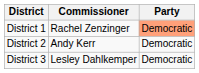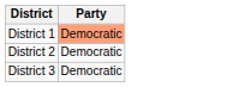 <table class="wikitable sortable">
 <tr>
 <th>District</th>
-<th>Commissioner</th>
 <th>Party</th>
 </tr>
 <tr>
 <td>District 1</td>
-<td>Rachel Zenzinger</td>
 <td style="background: lightsalmon;">Democratic</td>
 </tr>
 <tr>
 <td>District 2</td>
-<td>Andy Kerr</td>
 <td>Democratic</td>
 </tr>
 <tr>
 <td>District 3</td>
-<td>Lesley Dahlkemper</td>
 <td>Democratic</td>
 </tr>
 </table>
